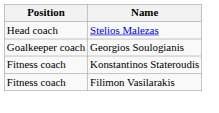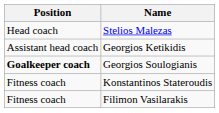 <table class="wikitable">
 <tr>
 <th>Position</th>
 <th>Name</th>
 </tr>
 <tr>
 <td>Head coach</td>
 <td> <a href='#'>Stelios Malezas</a></td>
 </tr>
 <tr>
-<td>Goalkeeper coach</td>
+<td>Assistant head coach</td>
+<td> Georgios Ketikidis</td>
+</tr>
+<tr>
+<td><strong>Goalkeeper coach</strong></td>
 <td> Georgios Soulogianis</td>
 </tr>
 <tr>
 <td>Fitness coach</td>
 <td> Konstantinos Stateroudis</td>
 </tr>
 <tr>
 <td>Fitness coach</td>
 <td> Filimon Vasilarakis</td>
 </tr>
 </table>
